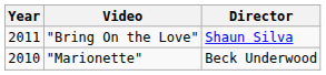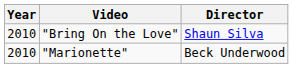 <table class="wikitable">
 <tr>
 <th>Year</th>
 <th>Video</th>
 <th>Director</th>
 </tr>
 <tr>
-<td>2011</td>
+<td>2010</td>
 <td>"Bring On the Love"</td>
 <td><a href='#'>Shaun Silva</a></td>
 </tr>
 <tr>
 <td>2010</td>
 <td>"Marionette"</td>
 <td>Beck Underwood</td>
 </tr>
 </table>
